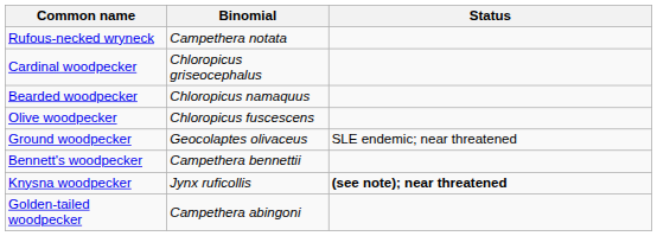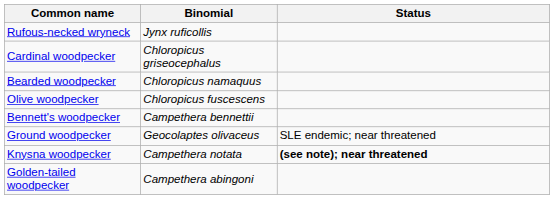 <table width=60% class="wikitable">
 <tr>
 <th width=25%>Common name</th>
 <th width=25%>Binomial</th>
 <th width=50%>Status</th>
 </tr>
 <tr>
 <td><a href='#'>Rufous-necked wryneck</a></td>
-<td><em>Campethera notata</em></td>
+<td><em>Jynx ruficollis</em></td>
 <td></td>
 </tr>
 <tr>
 <td><a href='#'>Cardinal woodpecker</a></td>
 <td><em>Chloropicus griseocephalus</em></td>
 <td></td>
 </tr>
 <tr>
 <td><a href='#'>Bearded woodpecker</a></td>
 <td><em>Chloropicus namaquus</em></td>
 <td></td>
 </tr>
 <tr>
 <td><a href='#'>Olive woodpecker</a></td>
 <td><em>Chloropicus fuscescens</em></td>
 <td></td>
 </tr>
 <tr>
+<td><a href='#'>Bennett's woodpecker</a></td>
+<td><em>Campethera bennettii</em></td>
+<td></td>
+</tr>
+<tr>
 <td><a href='#'>Ground woodpecker</a></td>
 <td><em>Geocolaptes olivaceus</em></td>
 <td>SLE endemic; near threatened</td>
 </tr>
 <tr>
-<td><a href='#'>Bennett's woodpecker</a></td>
-<td><em>Campethera bennettii</em></td>
-<td></td>
-</tr>
-<tr>
 <td><a href='#'>Knysna woodpecker</a></td>
-<td><em>Jynx ruficollis</em></td>
+<td><em>Campethera notata</em></td>
 <td><strong>(see note); near threatened</strong></td>
 </tr>
 <tr>
 <td><a href='#'>Golden-tailed woodpecker</a></td>
 <td><em>Campethera abingoni</em></td>
 <td></td>
 </tr>
 </table>
